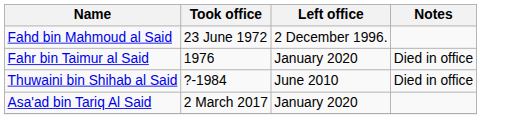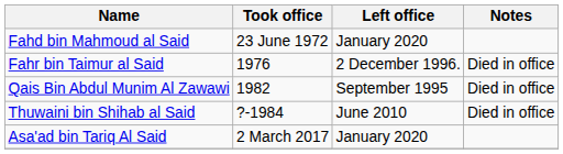 <table class="wikitable">
 <tr>
 <th>Name</th>
 <th>Took office</th>
 <th>Left office</th>
 <th>Notes</th>
 </tr>
 <tr>
 <td><a href='#'>Fahd bin Mahmoud al Said</a></td>
 <td>23 June 1972</td>
-<td>2 December 1996.</td>
+<td>January 2020</td>
 <td></td>
 </tr>
 <tr>
 <td><a href='#'>Fahr bin Taimur al Said</a></td>
 <td>1976</td>
-<td>January 2020</td>
+<td>2 December 1996.</td>
+<td> Died in office</td>
+</tr>
+<tr>
+<td><a href='#'>Qais Bin Abdul Munim Al Zawawi</a></td>
+<td>1982</td>
+<td>September 1995</td>
 <td> Died in office</td>
 </tr>
 <tr>
 <td><a href='#'>Thuwaini bin Shihab al Said</a></td>
 <td>?-1984</td>
 <td>June 2010</td>
 <td> Died in office</td>
 </tr>
 <tr>
 <td><a href='#'>Asa'ad bin Tariq Al Said</a></td>
 <td>2 March 2017</td>
 <td>January 2020</td>
 <td></td>
 </tr>
 <tr>
 </tr>
 </table>
